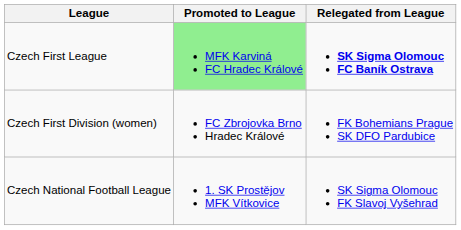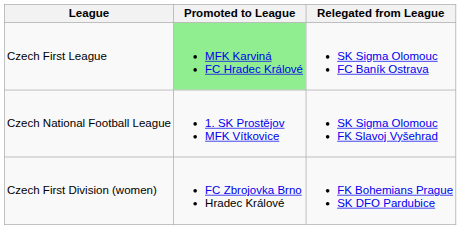 <table class="wikitable">
 <tr>
 <th>League</th>
 <th>Promoted to League</th>
 <th>Relegated from League</th>
 </tr>
 <tr>
 <td>Czech First League</td>
 <td style="background: lightgreen;"><br><ul><li><a href='#'>MFK Karviná</a></li><li><a href='#'>FC Hradec Králové</a></li></ul></td>
-<td><strong><br><ul><li><a href='#'>SK Sigma Olomouc</a></li><li><a href='#'>FC Baník Ostrava</a></li></ul></strong></td>
+<td><br><ul><li><a href='#'>SK Sigma Olomouc</a></li><li><a href='#'>FC Baník Ostrava</a></li></ul></td>
+</tr>
+<tr>
+<td>Czech National Football League</td>
+<td><br><ul><li><a href='#'>1. SK Prostějov</a></li><li><a href='#'>MFK Vítkovice</a></li></ul></td>
+<td><br><ul><li><a href='#'>SK Sigma Olomouc</a></li><li><a href='#'>FK Slavoj Vyšehrad</a></li></ul></td>
 </tr>
 <tr>
 <td>Czech First Division (women)</td>
 <td><br><ul><li><a href='#'>FC Zbrojovka Brno</a></li><li>Hradec Králové</li></ul></td>
 <td><br><ul><li><a href='#'>FK Bohemians Prague</a></li><li><a href='#'>SK DFO Pardubice</a></li></ul></td>
 </tr>
-<tr>
-<td>Czech National Football League</td>
-<td><br><ul><li><a href='#'>1. SK Prostějov</a></li><li><a href='#'>MFK Vítkovice</a></li></ul></td>
-<td><br><ul><li><a href='#'>SK Sigma Olomouc</a></li><li><a href='#'>FK Slavoj Vyšehrad</a></li></ul></td>
-</tr>
 </table>
